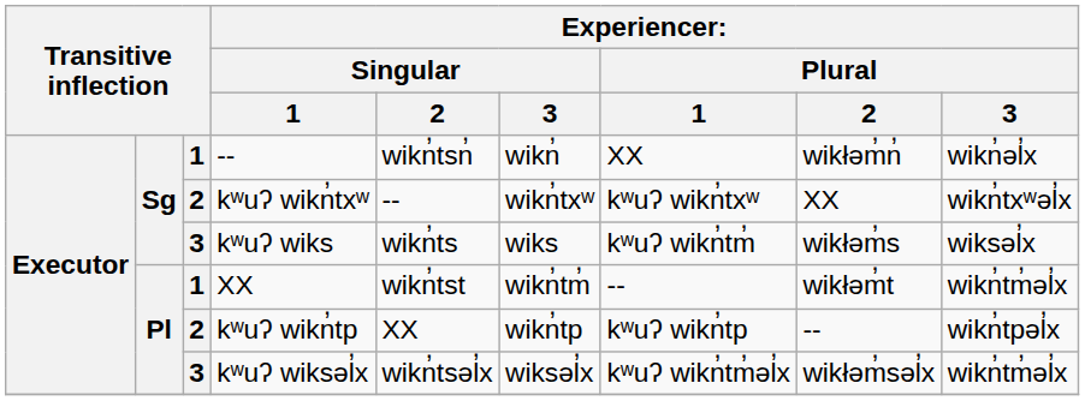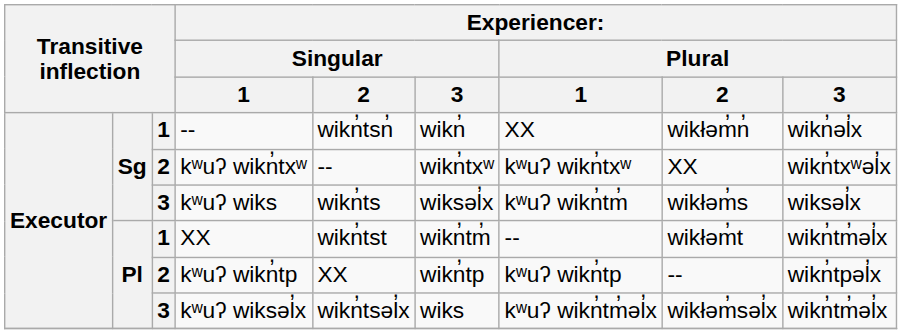 <table class="wikitable">
 <tr>
 <th rowspan="3" colspan="3">Transitive <br> inflection</th>
 <th colspan="7" align="center">Experiencer:</th>
 </tr>
 <tr>
 <th colspan="3" align="center">Singular</th>
 <th colspan="3" align="center">Plural</th>
 </tr>
 <tr>
 <th>1</th>
 <th>2</th>
 <th>3</th>
 <th>1</th>
 <th>2</th>
 <th>3</th>
 </tr>
 <tr>
 <th rowspan="6" align="center">Executor</th>
 <th rowspan="3">Sg</th>
 <th>1</th>
 <td>--</td>
 <td>wikn̓tsn̓</td>
 <td>wikn̓</td>
 <td>XX</td>
 <td>wikłəm̓n̓</td>
 <td>wikn̓əl̓x</td>
 </tr>
 <tr>
 <th>2</th>
 <td>kʷuʔ wikn̓txʷ</td>
 <td>--</td>
 <td>wikn̓txʷ</td>
 <td>kʷuʔ wikn̓txʷ</td>
 <td>XX</td>
 <td>wikn̓txʷəl̓x</td>
 </tr>
 <tr>
 <th>3</th>
 <td>kʷuʔ wiks</td>
 <td>wikn̓ts</td>
-<td>wiks</td>
+<td>wiksəl̓x</td>
 <td>kʷuʔ wikn̓tm̓</td>
 <td>wikłəm̓s</td>
 <td>wiksəl̓x</td>
 </tr>
 <tr>
 <th rowspan="3">Pl</th>
 <th>1</th>
 <td>XX</td>
 <td>wikn̓tst</td>
 <td>wikn̓tm̓</td>
 <td>--</td>
 <td>wikłəm̓t</td>
 <td>wikn̓tm̓əl̓x</td>
 </tr>
 <tr>
 <th>2</th>
 <td>kʷuʔ wikn̓tp</td>
 <td>XX</td>
 <td>wikn̓tp</td>
 <td>kʷuʔ wikn̓tp</td>
 <td>--</td>
 <td>wikn̓tpəl̓x</td>
 </tr>
 <tr>
 <th>3</th>
 <td>kʷuʔ wiksəl̓x</td>
 <td>wikn̓tsəl̓x</td>
-<td>wiksəl̓x</td>
+<td>wiks</td>
 <td>kʷuʔ wikn̓tm̓əl̓x</td>
 <td>wikłəm̓səl̓x</td>
 <td>wikn̓tm̓əl̓x</td>
 </tr>
 <tr>
 </tr>
 </table>
